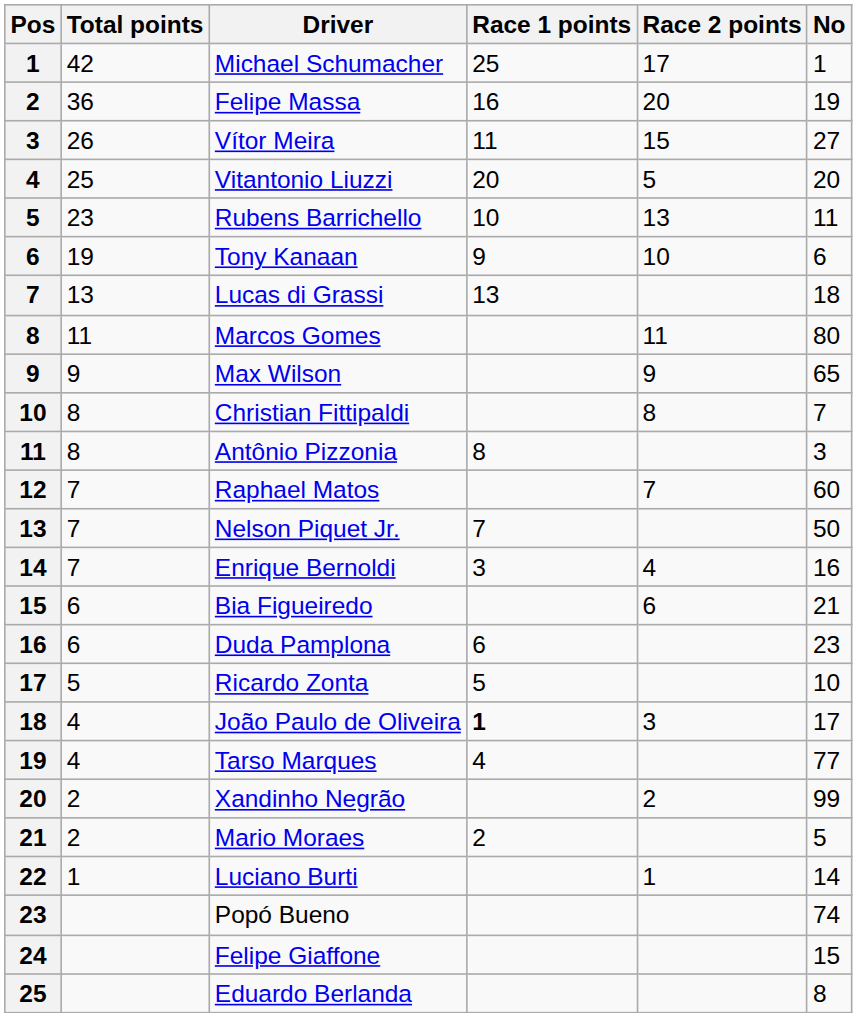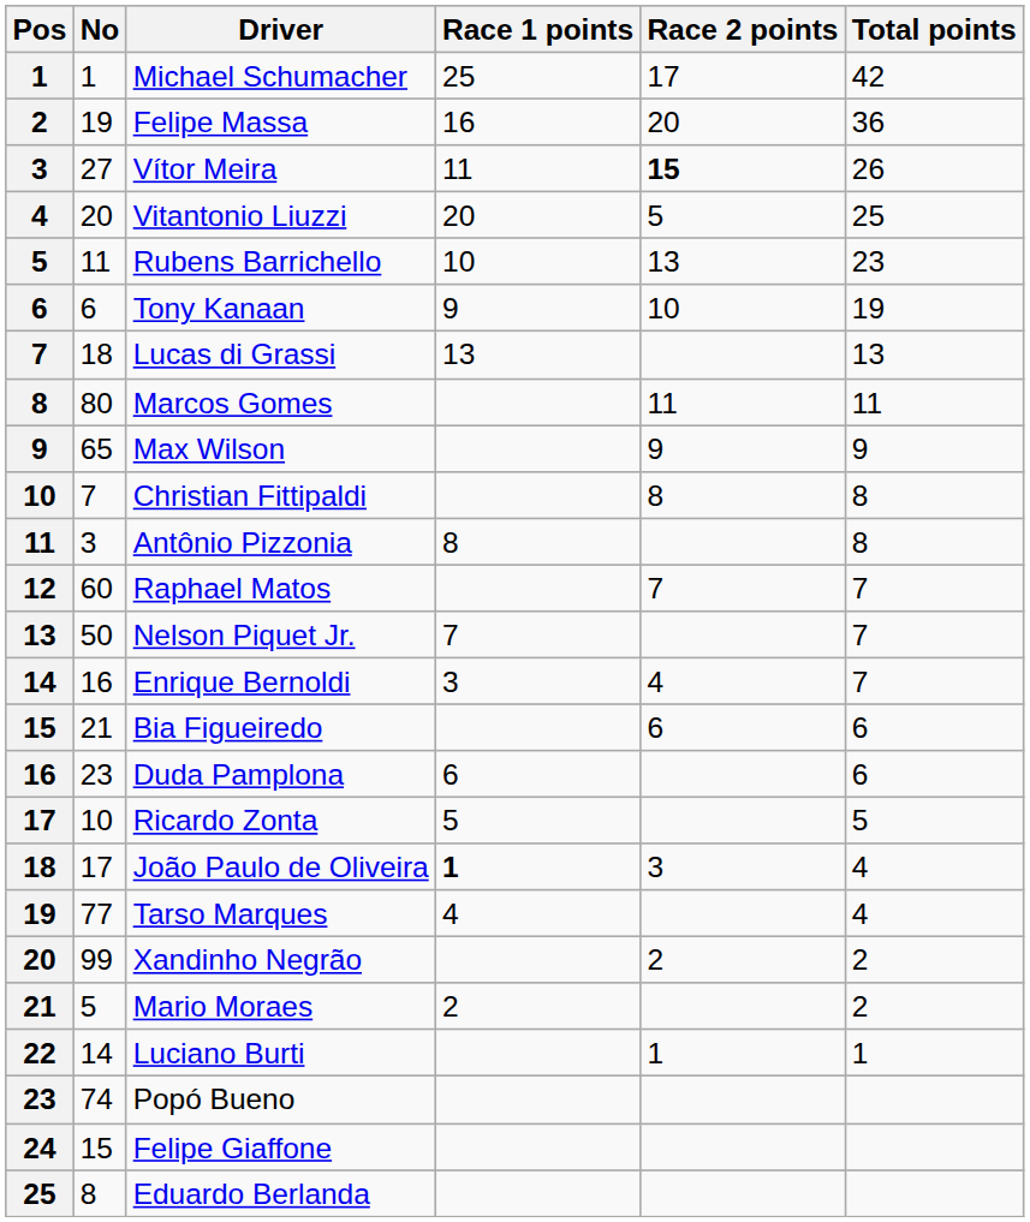 <table class="wikitable" style="font-size:95%">
 <tr>
 <th>Pos</th>
-<th>Total points</th>
+<th>No</th>
 <th>Driver</th>
 <th>Race 1 points</th>
 <th>Race 2 points</th>
-<th>No</th>
+<th>Total points</th>
 </tr>
 <tr>
 <th>1</th>
-<td>42</td>
+<td>1</td>
 <td> <a href='#'>Michael Schumacher</a></td>
 <td>25</td>
 <td>17</td>
-<td>1</td>
+<td>42</td>
 </tr>
 <tr>
 <th>2</th>
-<td>36</td>
+<td>19</td>
 <td> <a href='#'>Felipe Massa</a></td>
 <td>16</td>
 <td>20</td>
+<td>36</td>
+</tr>
+<tr>
+<th>3</th>
+<td>27</td>
+<td> <a href='#'>Vítor Meira</a></td>
+<td>11</td>
+<td><strong>15</strong></td>
+<td>26</td>
+</tr>
+<tr>
+<th>4</th>
+<td>20</td>
+<td> <a href='#'>Vitantonio Liuzzi</a></td>
+<td>20</td>
+<td>5</td>
+<td>25</td>
+</tr>
+<tr>
+<th>5</th>
+<td>11</td>
+<td> <a href='#'>Rubens Barrichello</a></td>
+<td>10</td>
+<td>13</td>
+<td>23</td>
+</tr>
+<tr>
+<th>6</th>
+<td>6</td>
+<td> <a href='#'>Tony Kanaan</a></td>
+<td>9</td>
+<td>10</td>
 <td>19</td>
 </tr>
 <tr>
-<th>3</th>
-<td>26</td>
-<td> <a href='#'>Vítor Meira</a></td>
-<td>11</td>
-<td>15</td>
-<td>27</td>
+<th>7</th>
+<td>18</td>
+<td> <a href='#'>Lucas di Grassi</a></td>
+<td>13</td>
+<td></td>
+<td>13</td>
 </tr>
 <tr>
-<th>4</th>
-<td>25</td>
-<td> <a href='#'>Vitantonio Liuzzi</a></td>
-<td>20</td>
-<td>5</td>
-<td>20</td>
-</tr>
-<tr>
-<th>5</th>
-<td>23</td>
-<td> <a href='#'>Rubens Barrichello</a></td>
-<td>10</td>
-<td>13</td>
+<th>8</th>
+<td>80</td>
+<td> <a href='#'>Marcos Gomes</a></td>
+<td></td>
+<td>11</td>
 <td>11</td>
 </tr>
 <tr>
-<th>6</th>
-<td>19</td>
-<td> <a href='#'>Tony Kanaan</a></td>
+<th>9</th>
+<td>65</td>
+<td> <a href='#'>Max Wilson</a></td>
+<td></td>
 <td>9</td>
-<td>10</td>
+<td>9</td>
+</tr>
+<tr>
+<th>10</th>
+<td>7</td>
+<td> <a href='#'>Christian Fittipaldi</a></td>
+<td></td>
+<td>8</td>
+<td>8</td>
+</tr>
+<tr>
+<th>11</th>
+<td>3</td>
+<td> <a href='#'>Antônio Pizzonia</a></td>
+<td>8</td>
+<td></td>
+<td>8</td>
+</tr>
+<tr>
+<th>12</th>
+<td>60</td>
+<td> <a href='#'>Raphael Matos</a></td>
+<td></td>
+<td>7</td>
+<td>7</td>
+</tr>
+<tr>
+<th>13</th>
+<td>50</td>
+<td> <a href='#'>Nelson Piquet Jr.</a></td>
+<td>7</td>
+<td></td>
+<td>7</td>
+</tr>
+<tr>
+<th>14</th>
+<td>16</td>
+<td> <a href='#'>Enrique Bernoldi</a></td>
+<td>3</td>
+<td>4</td>
+<td>7</td>
+</tr>
+<tr>
+<th>15</th>
+<td>21</td>
+<td> <a href='#'>Bia Figueiredo</a></td>
+<td></td>
+<td>6</td>
 <td>6</td>
 </tr>
 <tr>
-<th>7</th>
-<td>13</td>
-<td> <a href='#'>Lucas di Grassi</a></td>
-<td>13</td>
-<td></td>
-<td>18</td>
-</tr>
-<tr>
-<th>8</th>
-<td>11</td>
-<td> <a href='#'>Marcos Gomes</a></td>
-<td></td>
-<td>11</td>
-<td>80</td>
-</tr>
-<tr>
-<th>9</th>
-<td>9</td>
-<td> <a href='#'>Max Wilson</a></td>
-<td></td>
-<td>9</td>
-<td>65</td>
-</tr>
-<tr>
-<th>10</th>
-<td>8</td>
-<td> <a href='#'>Christian Fittipaldi</a></td>
-<td></td>
-<td>8</td>
-<td>7</td>
-</tr>
-<tr>
-<th>11</th>
-<td>8</td>
-<td> <a href='#'>Antônio Pizzonia</a></td>
-<td>8</td>
-<td></td>
-<td>3</td>
-</tr>
-<tr>
-<th>12</th>
-<td>7</td>
-<td> <a href='#'>Raphael Matos</a></td>
-<td></td>
-<td>7</td>
-<td>60</td>
-</tr>
-<tr>
-<th>13</th>
-<td>7</td>
-<td> <a href='#'>Nelson Piquet Jr.</a></td>
-<td>7</td>
-<td></td>
-<td>50</td>
-</tr>
-<tr>
-<th>14</th>
-<td>7</td>
-<td> <a href='#'>Enrique Bernoldi</a></td>
-<td>3</td>
-<td>4</td>
-<td>16</td>
-</tr>
-<tr>
-<th>15</th>
-<td>6</td>
-<td> <a href='#'>Bia Figueiredo</a></td>
-<td></td>
-<td>6</td>
-<td>21</td>
-</tr>
-<tr>
 <th>16</th>
-<td>6</td>
+<td>23</td>
 <td> <a href='#'>Duda Pamplona</a></td>
 <td>6</td>
 <td></td>
-<td>23</td>
+<td>6</td>
 </tr>
 <tr>
 <th>17</th>
-<td>5</td>
+<td>10</td>
 <td> <a href='#'>Ricardo Zonta</a></td>
 <td>5</td>
-<td></td>
-<td>10</td>
-</tr>
-<tr>
-<th>18</th>
-<td>4</td>
-<td> <a href='#'>João Paulo de Oliveira</a></td>
-<td><strong>1</strong></td>
-<td>3</td>
-<td>17</td>
-</tr>
-<tr>
-<th>19</th>
-<td>4</td>
-<td> <a href='#'>Tarso Marques</a></td>
-<td>4</td>
-<td></td>
-<td>77</td>
-</tr>
-<tr>
-<th>20</th>
-<td>2</td>
-<td> <a href='#'>Xandinho Negrão</a></td>
-<td></td>
-<td>2</td>
-<td>99</td>
-</tr>
-<tr>
-<th>21</th>
-<td>2</td>
-<td> <a href='#'>Mario Moraes</a></td>
-<td>2</td>
 <td></td>
 <td>5</td>
 </tr>
 <tr>
+<th>18</th>
+<td>17</td>
+<td> <a href='#'>João Paulo de Oliveira</a></td>
+<td><strong>1</strong></td>
+<td>3</td>
+<td>4</td>
+</tr>
+<tr>
+<th>19</th>
+<td>77</td>
+<td> <a href='#'>Tarso Marques</a></td>
+<td>4</td>
+<td></td>
+<td>4</td>
+</tr>
+<tr>
+<th>20</th>
+<td>99</td>
+<td> <a href='#'>Xandinho Negrão</a></td>
+<td></td>
+<td>2</td>
+<td>2</td>
+</tr>
+<tr>
+<th>21</th>
+<td>5</td>
+<td> <a href='#'>Mario Moraes</a></td>
+<td>2</td>
+<td></td>
+<td>2</td>
+</tr>
+<tr>
 <th>22</th>
-<td>1</td>
+<td>14</td>
 <td> <a href='#'>Luciano Burti</a></td>
 <td></td>
 <td>1</td>
-<td>14</td>
+<td>1</td>
 </tr>
 <tr>
 <th>23</th>
-<td></td>
+<td>74</td>
 <td> Popó Bueno</td>
 <td></td>
 <td></td>
-<td>74</td>
+<td></td>
 </tr>
 <tr>
 <th>24</th>
-<td></td>
+<td>15</td>
 <td> <a href='#'>Felipe Giaffone</a></td>
 <td></td>
 <td></td>
-<td>15</td>
+<td></td>
 </tr>
 <tr>
 <th>25</th>
-<td></td>
+<td>8</td>
 <td> <a href='#'>Eduardo Berlanda</a></td>
 <td></td>
 <td></td>
-<td>8</td>
+<td></td>
 </tr>
 </table>
